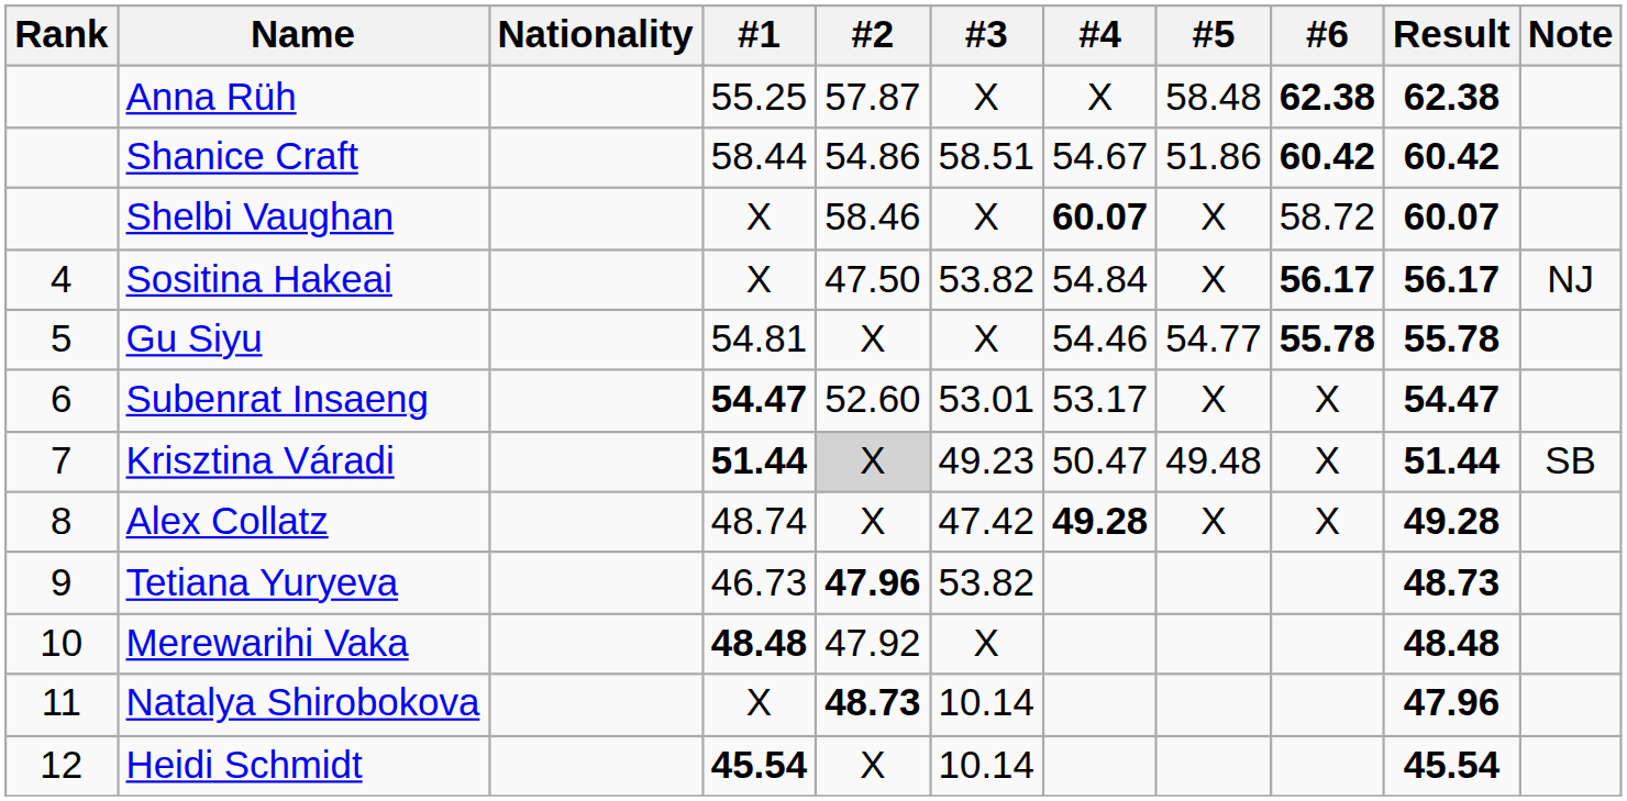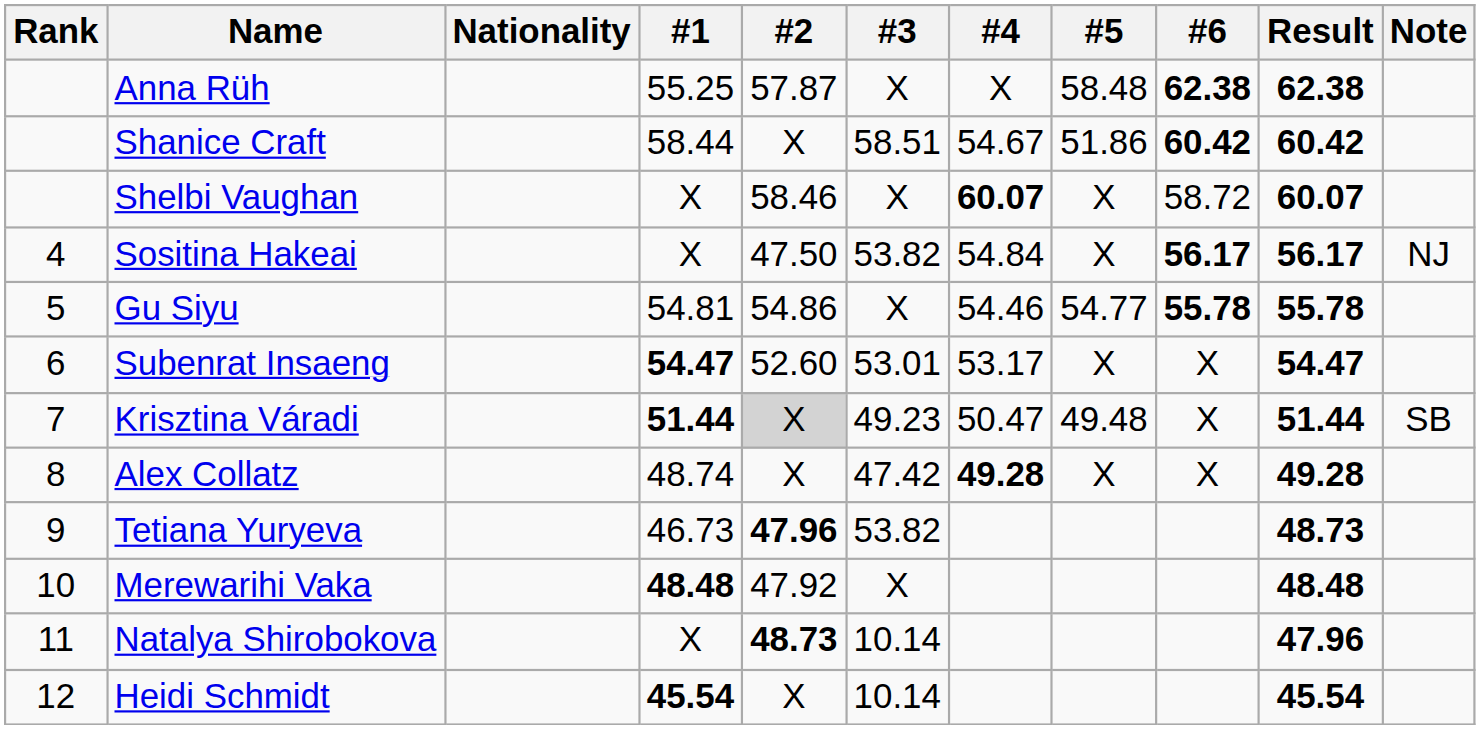 <table class="wikitable sortable" style="text-align:center">
 <tr>
 <th>Rank</th>
 <th>Name</th>
 <th>Nationality</th>
 <th>#1</th>
 <th>#2</th>
 <th>#3</th>
 <th>#4</th>
 <th>#5</th>
 <th>#6</th>
 <th>Result</th>
 <th>Note</th>
 </tr>
 <tr>
 <td></td>
 <td align=left><a href='#'>Anna Rüh</a></td>
 <td align=left></td>
 <td>55.25</td>
 <td>57.87</td>
 <td>X</td>
 <td>X</td>
 <td>58.48</td>
 <td><strong>62.38</strong></td>
 <td><strong>62.38</strong></td>
 <td></td>
 </tr>
 <tr>
 <td></td>
 <td align=left><a href='#'>Shanice Craft</a></td>
 <td align=left></td>
 <td>58.44</td>
-<td>54.86</td>
+<td>X</td>
 <td>58.51</td>
 <td>54.67</td>
 <td>51.86</td>
 <td><strong>60.42</strong></td>
 <td><strong>60.42</strong></td>
 <td></td>
 </tr>
 <tr>
 <td></td>
 <td align=left><a href='#'>Shelbi Vaughan</a></td>
 <td align=left></td>
 <td>X</td>
 <td>58.46</td>
 <td>X</td>
 <td><strong>60.07</strong></td>
 <td>X</td>
 <td>58.72</td>
 <td><strong>60.07</strong></td>
 <td></td>
 </tr>
 <tr>
 <td>4</td>
 <td align=left><a href='#'>Sositina Hakeai</a></td>
 <td align=left></td>
 <td>X</td>
 <td>47.50</td>
 <td>53.82</td>
 <td>54.84</td>
 <td>X</td>
 <td><strong>56.17</strong></td>
 <td><strong>56.17</strong></td>
 <td>NJ</td>
 </tr>
 <tr>
 <td>5</td>
 <td align=left><a href='#'>Gu Siyu</a></td>
 <td align=left></td>
 <td>54.81</td>
-<td>X</td>
+<td>54.86</td>
 <td>X</td>
 <td>54.46</td>
 <td>54.77</td>
 <td><strong>55.78</strong></td>
 <td><strong>55.78</strong></td>
 <td></td>
 </tr>
 <tr>
 <td>6</td>
 <td align=left><a href='#'>Subenrat Insaeng</a></td>
 <td align=left></td>
 <td><strong>54.47</strong></td>
 <td>52.60</td>
 <td>53.01</td>
 <td>53.17</td>
 <td>X</td>
 <td>X</td>
 <td><strong>54.47</strong></td>
 <td></td>
 </tr>
 <tr>
 <td>7</td>
 <td align=left><a href='#'>Krisztina Váradi</a></td>
 <td align=left></td>
 <td><strong>51.44</strong></td>
 <td style="background: lightgrey;">X</td>
 <td>49.23</td>
 <td>50.47</td>
 <td>49.48</td>
 <td>X</td>
 <td><strong>51.44</strong></td>
 <td>SB</td>
 </tr>
 <tr>
 <td>8</td>
 <td align=left><a href='#'>Alex Collatz</a></td>
 <td align=left></td>
 <td>48.74</td>
 <td>X</td>
 <td>47.42</td>
 <td><strong>49.28</strong></td>
 <td>X</td>
 <td>X</td>
 <td><strong>49.28</strong></td>
 <td></td>
 </tr>
 <tr>
 <td>9</td>
 <td align=left><a href='#'>Tetiana Yuryeva</a></td>
 <td align=left></td>
 <td>46.73</td>
 <td><strong>47.96</strong></td>
 <td>53.82</td>
 <td></td>
 <td></td>
 <td></td>
 <td><strong>48.73</strong></td>
 <td></td>
 </tr>
 <tr>
 <td>10</td>
 <td align=left><a href='#'>Merewarihi Vaka</a></td>
 <td align=left></td>
 <td><strong>48.48</strong></td>
 <td>47.92</td>
 <td>X</td>
 <td></td>
 <td></td>
 <td></td>
 <td><strong>48.48</strong></td>
 <td></td>
 </tr>
 <tr>
 <td>11</td>
 <td align=left><a href='#'>Natalya Shirobokova</a></td>
 <td align=left></td>
 <td>X</td>
 <td><strong>48.73</strong></td>
 <td>10.14</td>
 <td></td>
 <td></td>
 <td></td>
 <td><strong>47.96</strong></td>
 <td></td>
 </tr>
 <tr>
 <td>12</td>
 <td align=left><a href='#'>Heidi Schmidt</a></td>
 <td align=left></td>
 <td><strong>45.54</strong></td>
 <td>X</td>
 <td>10.14</td>
 <td></td>
 <td></td>
 <td></td>
 <td><strong>45.54</strong></td>
 <td></td>
 </tr>
 </table>
